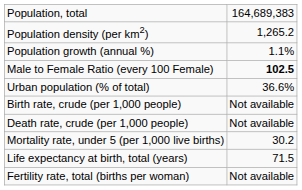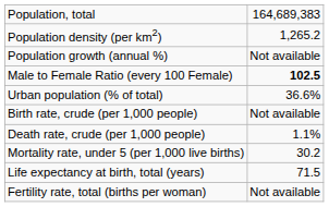 <table class="wikitable">
 <tr>
 <td>Population, total</td>
 <td style="text-align: right;">164,689,383</td>
 </tr>
 <tr>
 <td>Population density (per km<sup>2</sup>)</td>
 <td style="text-align: right;">1,265.2</td>
 </tr>
 <tr>
 <td>Population growth (annual %)</td>
-<td style="text-align: right;">1.1%</td>
+<td style="text-align: right;">Not available</td>
 </tr>
 <tr>
 <td>Male to Female Ratio (every 100 Female)</td>
 <td style="text-align: right;"><strong>102.5</strong></td>
 </tr>
 <tr>
 <td>Urban population (% of total)</td>
 <td style="text-align: right;">36.6%</td>
 </tr>
 <tr>
 <td>Birth rate, crude (per 1,000 people)</td>
 <td style="text-align: right;">Not available</td>
 </tr>
 <tr>
 <td>Death rate, crude (per 1,000 people)</td>
-<td style="text-align: right;">Not available</td>
+<td style="text-align: right;">1.1%</td>
 </tr>
 <tr>
 <td>Mortality rate, under 5 (per 1,000 live births)</td>
 <td style="text-align: right;">30.2</td>
 </tr>
 <tr>
 <td>Life expectancy at birth, total (years)</td>
 <td style="text-align: right;">71.5</td>
 </tr>
 <tr>
 <td>Fertility rate, total (births per woman)</td>
 <td style="text-align: right;">Not available</td>
 </tr>
 </table>
